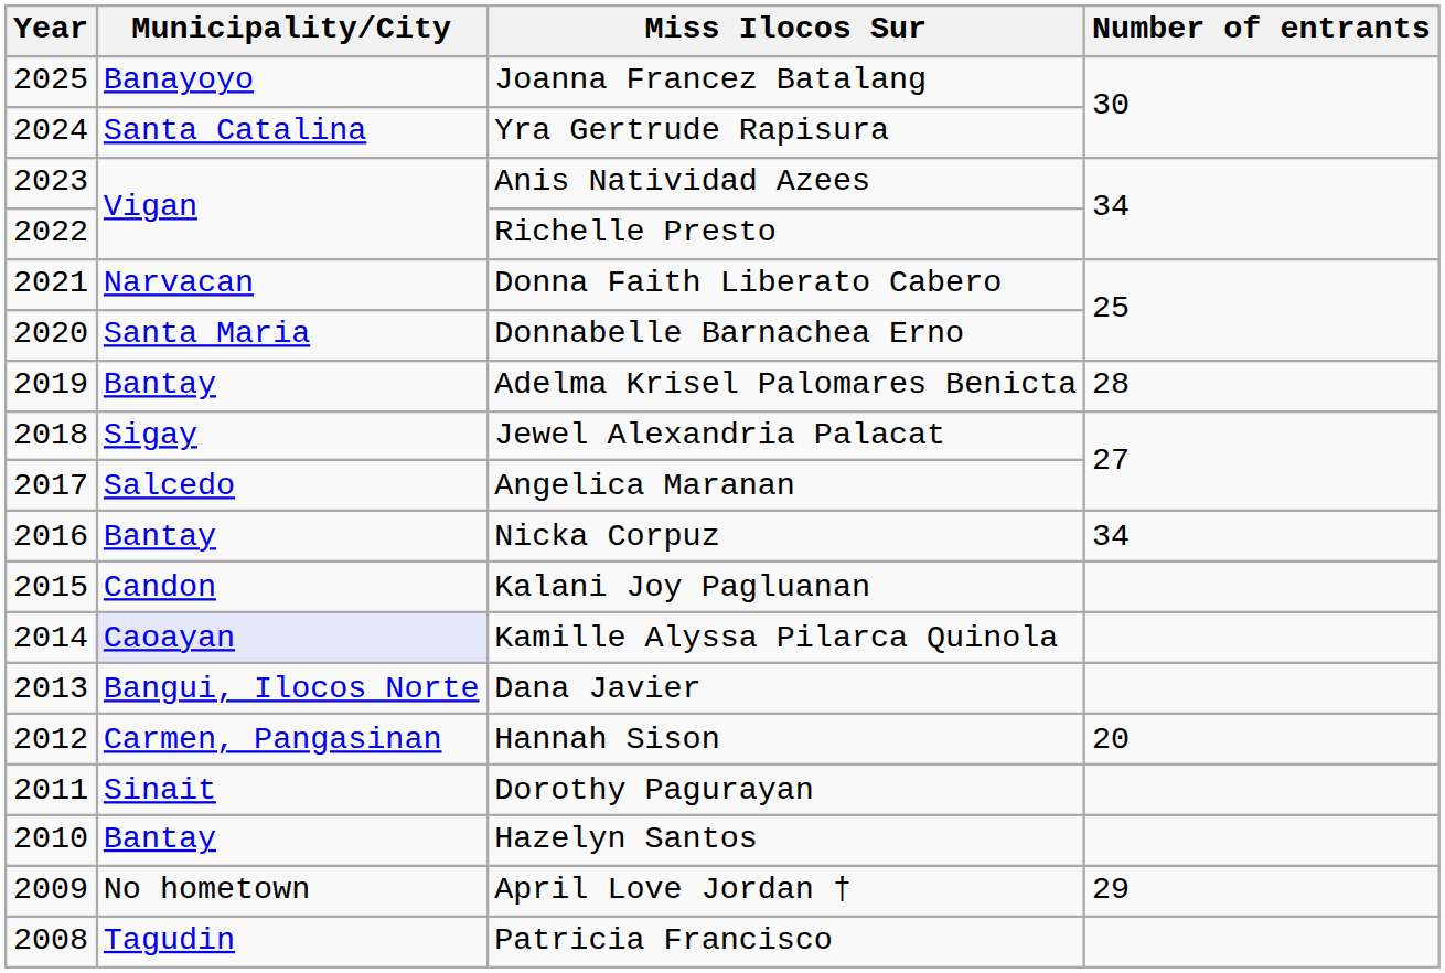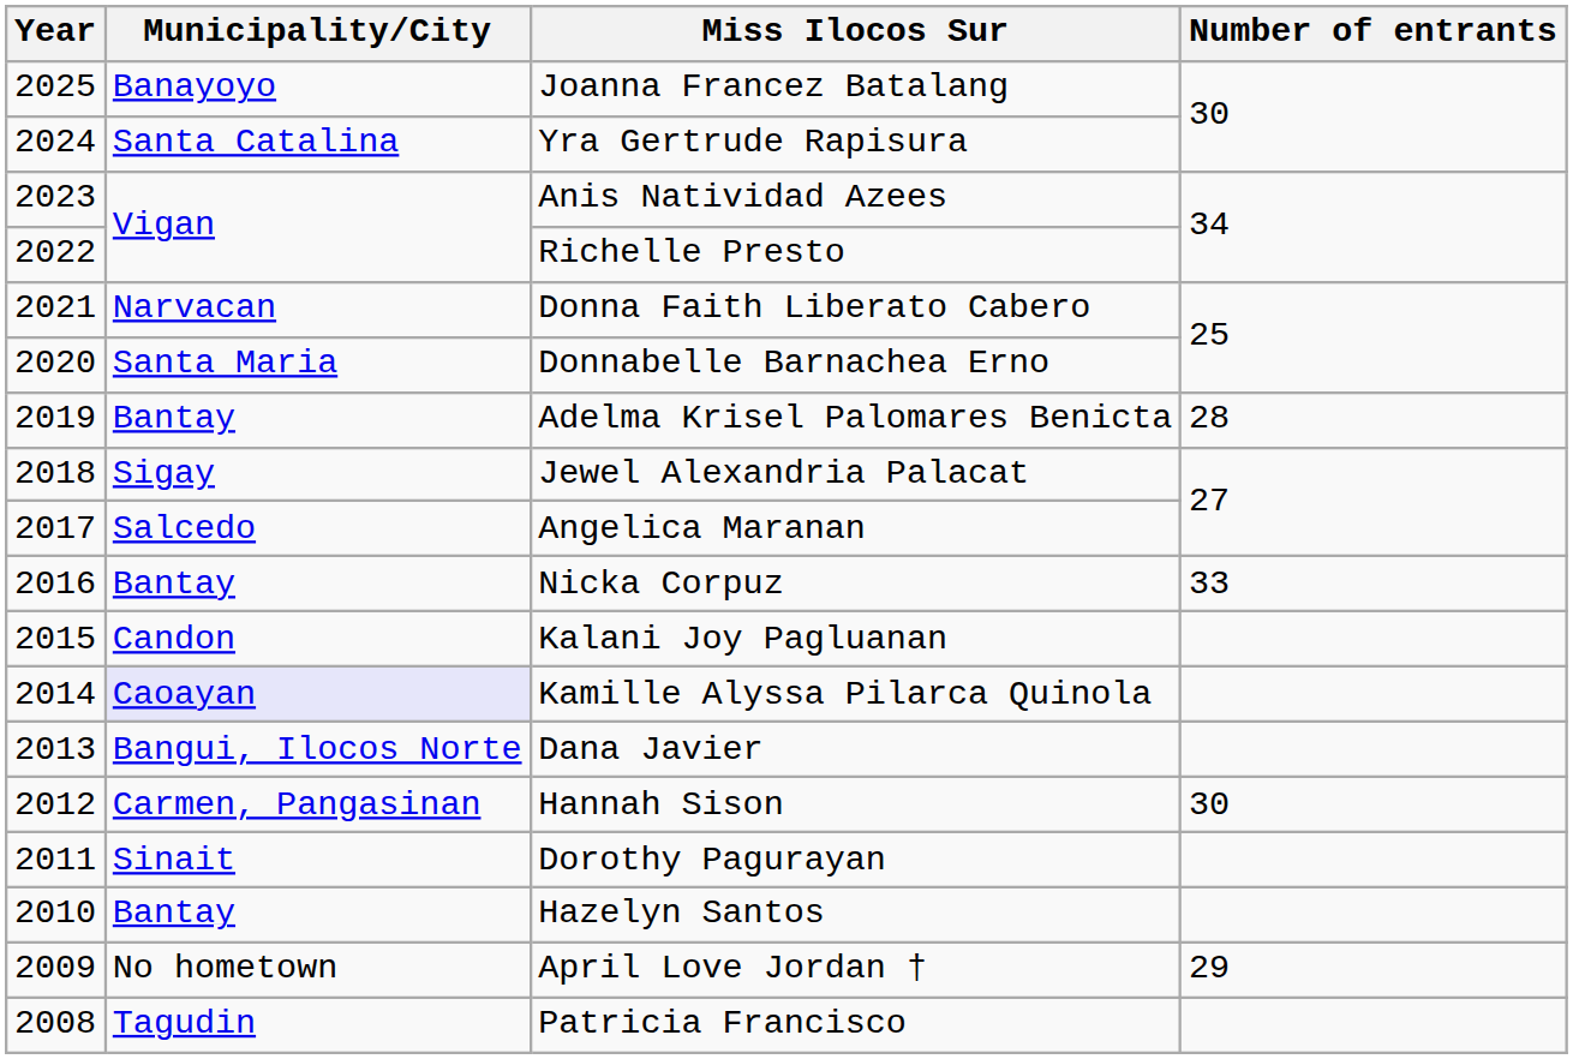 <table class="wikitable sortable" style="font-size: 95%;">
 <tr align="center">
 <th>Year</th>
 <th>Municipality/City</th>
 <th>Miss Ilocos Sur</th>
 <th>Number of entrants</th>
 </tr>
 <tr>
 <td>2025</td>
 <td> <a href='#'>Banayoyo</a></td>
 <td>Joanna Francez Batalang</td>
 <td rowspan="2">30</td>
 </tr>
 <tr>
 <td>2024</td>
 <td> <a href='#'>Santa Catalina</a></td>
 <td>Yra Gertrude Rapisura</td>
 </tr>
 <tr>
 <td>2023</td>
 <td rowspan="2"> <a href='#'>Vigan</a></td>
 <td>Anis Natividad Azees</td>
 <td rowspan="2">34</td>
 </tr>
 <tr>
 <td>2022</td>
 <td>Richelle Presto</td>
 </tr>
 <tr>
 <td>2021</td>
 <td> <a href='#'>Narvacan</a></td>
 <td>Donna Faith Liberato Cabero</td>
 <td rowspan="2">25</td>
 </tr>
 <tr>
 <td>2020</td>
 <td> <a href='#'>Santa Maria</a></td>
 <td>Donnabelle Barnachea Erno</td>
 </tr>
 <tr>
 <td>2019</td>
 <td> <a href='#'>Bantay</a></td>
 <td>Adelma Krisel Palomares Benicta</td>
 <td>28</td>
 </tr>
 <tr>
 <td>2018</td>
 <td> <a href='#'>Sigay</a></td>
 <td>Jewel Alexandria Palacat</td>
 <td rowspan="2">27</td>
 </tr>
 <tr>
 <td>2017</td>
 <td> <a href='#'>Salcedo</a></td>
 <td>Angelica Maranan</td>
 </tr>
 <tr>
 <td>2016</td>
 <td> <a href='#'>Bantay</a></td>
 <td>Nicka Corpuz</td>
-<td>34</td>
+<td>33</td>
 </tr>
 <tr>
 <td>2015</td>
 <td> <a href='#'>Candon</a></td>
 <td>Kalani Joy Pagluanan</td>
 <td></td>
 </tr>
 <tr>
 <td>2014</td>
 <td style="background: lavender;"> <a href='#'>Caoayan</a></td>
 <td>Kamille Alyssa Pilarca Quinola</td>
 <td></td>
 </tr>
 <tr>
 <td>2013</td>
 <td><a href='#'>Bangui, Ilocos Norte</a></td>
 <td>Dana Javier</td>
 <td></td>
 </tr>
 <tr>
 <td>2012</td>
 <td><a href='#'>Carmen, Pangasinan</a></td>
 <td>Hannah Sison</td>
-<td>20</td>
+<td>30</td>
 </tr>
 <tr>
 <td>2011</td>
 <td> <a href='#'>Sinait</a></td>
 <td>Dorothy Pagurayan</td>
 <td></td>
 </tr>
 <tr>
 <td>2010</td>
 <td> <a href='#'>Bantay</a></td>
 <td>Hazelyn Santos</td>
 <td></td>
 </tr>
 <tr>
 <td>2009</td>
 <td>No hometown</td>
 <td>April Love Jordan †</td>
 <td>29</td>
 </tr>
 <tr>
 <td>2008</td>
 <td> <a href='#'>Tagudin</a></td>
 <td>Patricia Francisco</td>
 <td></td>
 </tr>
 </table>
